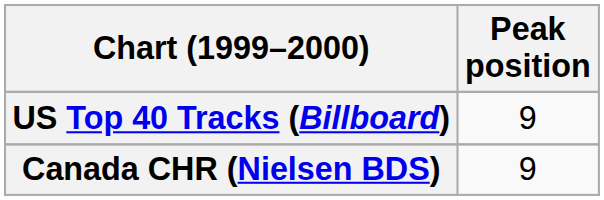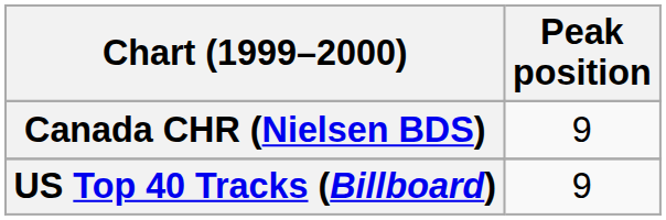 <table class="wikitable sortable plainrowheaders" style="text-align:center">
 <tr>
 <th>Chart (1999–2000)</th>
 <th>Peak<br>position</th>
 </tr>
 <tr>
 </tr>
 <tr>
 </tr>
 <tr>
 </tr>
 <tr>
-<th scope="row">US <a href='#'>Top 40 Tracks</a> (<em><a href='#'>Billboard</a></em>)</th>
+<th scope="row">Canada CHR (<a href='#'>Nielsen BDS</a>)</th>
 <td>9</td>
 </tr>
 <tr>
 </tr>
 <tr>
 </tr>
 <tr>
 </tr>
 <tr>
 </tr>
 <tr>
 </tr>
 <tr>
 </tr>
 <tr>
 </tr>
 <tr>
-<th scope="row">Canada CHR (<a href='#'>Nielsen BDS</a>)</th>
+<th scope="row">US <a href='#'>Top 40 Tracks</a> (<em><a href='#'>Billboard</a></em>)</th>
 <td>9</td>
 </tr>
 </table>
